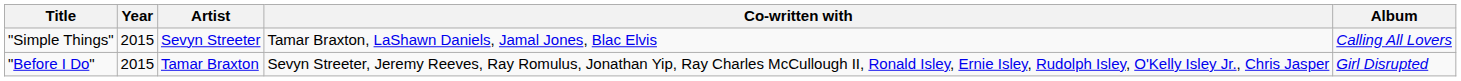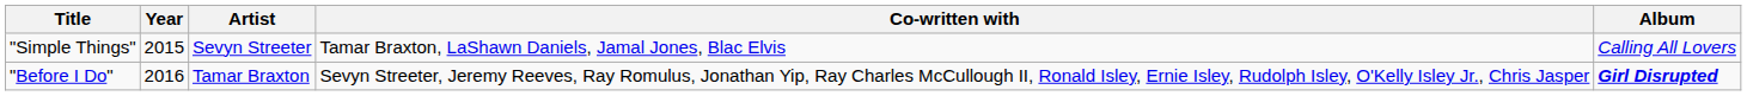 <table class="wikitable plainrowheaders">
 <tr>
 <th>Title</th>
 <th>Year</th>
 <th>Artist</th>
 <th>Co-written with</th>
 <th>Album</th>
 </tr>
 <tr>
 <td>"Simple Things"</td>
 <td>2015</td>
 <td><a href='#'>Sevyn Streeter</a></td>
 <td>Tamar Braxton, <a href='#'>LaShawn Daniels</a>, <a href='#'>Jamal Jones</a>, <a href='#'>Blac Elvis</a></td>
 <td><em><a href='#'>Calling All Lovers</a></em></td>
 </tr>
 <tr>
 <td>"<a href='#'>Before I Do</a>"</td>
-<td>2015</td>
+<td>2016</td>
 <td><a href='#'>Tamar Braxton</a></td>
 <td>Sevyn Streeter, Jeremy Reeves, Ray Romulus, Jonathan Yip, Ray Charles McCullough II, <a href='#'>Ronald Isley</a>, <a href='#'>Ernie Isley</a>, <a href='#'>Rudolph Isley</a>, <a href='#'>O'Kelly Isley Jr.</a>, <a href='#'>Chris Jasper</a></td>
-<td><em><a href='#'>Girl Disrupted</a></em></td>
+<td><strong><em><a href='#'>Girl Disrupted</a></em></strong></td>
 </tr>
 </table>
